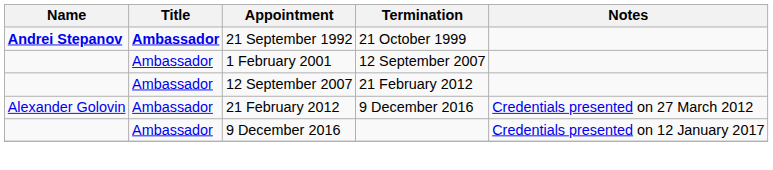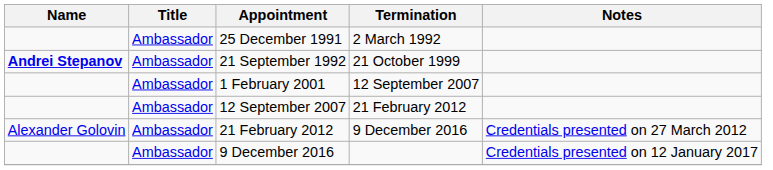 <table class="wikitable">
 <tr valign="middle">
 <th>Name</th>
 <th>Title</th>
 <th>Appointment</th>
 <th>Termination</th>
 <th>Notes</th>
 </tr>
 <tr>
+<td></td>
+<td><a href='#'>Ambassador</a></td>
+<td>25 December 1991</td>
+<td>2 March 1992</td>
+<td></td>
+</tr>
+<tr>
 <td><strong><a href='#'>Andrei Stepanov</a></strong></td>
-<td><strong><a href='#'>Ambassador</a></strong></td>
+<td><a href='#'>Ambassador</a></td>
 <td>21 September 1992</td>
 <td>21 October 1999</td>
 <td></td>
 </tr>
 <tr>
 <td></td>
 <td><a href='#'>Ambassador</a></td>
 <td>1 February 2001</td>
 <td>12 September 2007</td>
 <td></td>
 </tr>
 <tr>
 <td></td>
 <td><a href='#'>Ambassador</a></td>
 <td>12 September 2007</td>
 <td>21 February 2012</td>
 <td></td>
 </tr>
 <tr>
 <td><a href='#'>Alexander Golovin</a></td>
 <td><a href='#'>Ambassador</a></td>
 <td>21 February 2012</td>
 <td>9 December 2016</td>
 <td><a href='#'>Credentials presented</a> on 27 March 2012</td>
 </tr>
 <tr>
 <td></td>
 <td><a href='#'>Ambassador</a></td>
 <td>9 December 2016</td>
 <td></td>
 <td><a href='#'>Credentials presented</a> on 12 January 2017</td>
 </tr>
 <tr>
 </tr>
 </table>
